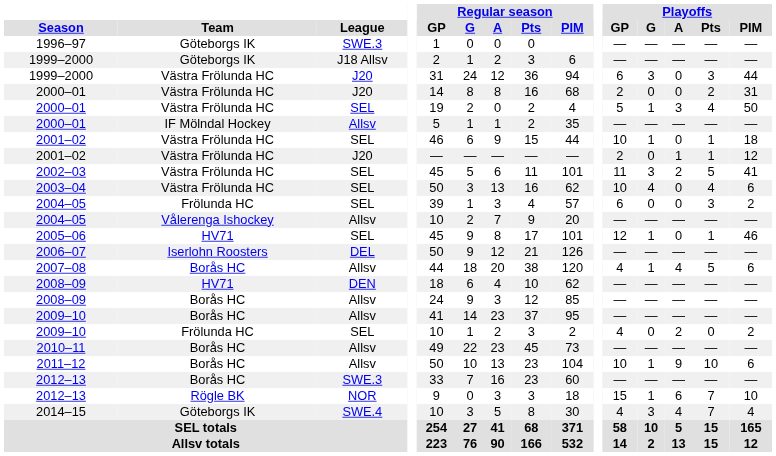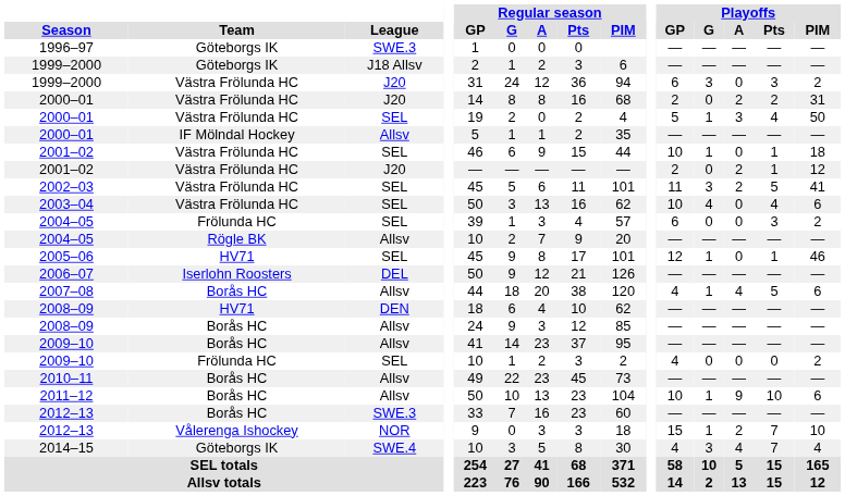 <table border="0" cellpadding="1" cellspacing="0" style="text-align:center; width:60em;">
 <tr style="background:#e0e0e0;">
 <th colspan="3"  bgcolor="#ffffff"> </th>
 <th rowspan="99" bgcolor="#ffffff"> </th>
 <th colspan="5"><a href='#'>Regular season</a></th>
 <th rowspan="99" bgcolor="#ffffff"> </th>
 <th colspan="5"><a href='#'>Playoffs</a></th>
 </tr>
 <tr style="background:#e0e0e0;">
 <th><a href='#'>Season</a></th>
 <th>Team</th>
 <th>League</th>
 <th>GP</th>
 <th><a href='#'>G</a></th>
 <th><a href='#'>A</a></th>
 <th><a href='#'>Pts</a></th>
 <th><a href='#'>PIM</a></th>
 <th>GP</th>
 <th>G</th>
 <th>A</th>
 <th>Pts</th>
 <th>PIM</th>
 </tr>
 <tr>
 <td>1996–97</td>
 <td>Göteborgs IK</td>
 <td><a href='#'>SWE.3</a></td>
 <td>1</td>
 <td>0</td>
 <td>0</td>
 <td>0</td>
 <td></td>
 <td>—</td>
 <td>—</td>
 <td>—</td>
 <td>—</td>
 <td>—</td>
 </tr>
 <tr bgcolor="#f0f0f0">
 <td>1999–2000</td>
 <td>Göteborgs IK</td>
 <td>J18 Allsv</td>
 <td>2</td>
 <td>1</td>
 <td>2</td>
 <td>3</td>
 <td>6</td>
 <td>—</td>
 <td>—</td>
 <td>—</td>
 <td>—</td>
 <td>—</td>
 </tr>
 <tr>
 <td>1999–2000</td>
 <td>Västra Frölunda HC</td>
 <td><a href='#'>J20</a></td>
 <td>31</td>
 <td>24</td>
 <td>12</td>
 <td>36</td>
 <td>94</td>
 <td>6</td>
 <td>3</td>
 <td>0</td>
 <td>3</td>
-<td>44</td>
+<td>2</td>
 </tr>
 <tr bgcolor="#f0f0f0">
 <td>2000–01</td>
 <td>Västra Frölunda HC</td>
 <td>J20</td>
 <td>14</td>
 <td>8</td>
 <td>8</td>
 <td>16</td>
 <td>68</td>
 <td>2</td>
 <td>0</td>
-<td>0</td>
+<td>2</td>
 <td>2</td>
 <td>31</td>
 </tr>
 <tr>
 <td><a href='#'>2000–01</a></td>
 <td>Västra Frölunda HC</td>
 <td><a href='#'>SEL</a></td>
 <td>19</td>
 <td>2</td>
 <td>0</td>
 <td>2</td>
 <td>4</td>
 <td>5</td>
 <td>1</td>
 <td>3</td>
 <td>4</td>
 <td>50</td>
 </tr>
 <tr bgcolor="#f0f0f0">
 <td><a href='#'>2000–01</a></td>
 <td>IF Mölndal Hockey</td>
 <td><a href='#'>Allsv</a></td>
 <td>5</td>
 <td>1</td>
 <td>1</td>
 <td>2</td>
 <td>35</td>
 <td>—</td>
 <td>—</td>
 <td>—</td>
 <td>—</td>
 <td>—</td>
 </tr>
 <tr>
 <td><a href='#'>2001–02</a></td>
 <td>Västra Frölunda HC</td>
 <td>SEL</td>
 <td>46</td>
 <td>6</td>
 <td>9</td>
 <td>15</td>
 <td>44</td>
 <td>10</td>
 <td>1</td>
 <td>0</td>
 <td>1</td>
 <td>18</td>
 </tr>
 <tr bgcolor="#f0f0f0">
 <td>2001–02</td>
 <td>Västra Frölunda HC</td>
 <td>J20</td>
 <td>—</td>
 <td>—</td>
 <td>—</td>
 <td>—</td>
 <td>—</td>
 <td>2</td>
 <td>0</td>
-<td>1</td>
+<td>2</td>
 <td>1</td>
 <td>12</td>
 </tr>
 <tr>
 <td><a href='#'>2002–03</a></td>
 <td>Västra Frölunda HC</td>
 <td>SEL</td>
 <td>45</td>
 <td>5</td>
 <td>6</td>
 <td>11</td>
 <td>101</td>
 <td>11</td>
 <td>3</td>
 <td>2</td>
 <td>5</td>
 <td>41</td>
 </tr>
 <tr bgcolor="#f0f0f0">
 <td><a href='#'>2003–04</a></td>
 <td>Västra Frölunda HC</td>
 <td>SEL</td>
 <td>50</td>
 <td>3</td>
 <td>13</td>
 <td>16</td>
 <td>62</td>
 <td>10</td>
 <td>4</td>
 <td>0</td>
 <td>4</td>
 <td>6</td>
 </tr>
 <tr>
 <td><a href='#'>2004–05</a></td>
 <td>Frölunda HC</td>
 <td>SEL</td>
 <td>39</td>
 <td>1</td>
 <td>3</td>
 <td>4</td>
 <td>57</td>
 <td>6</td>
 <td>0</td>
 <td>0</td>
 <td>3</td>
 <td>2</td>
 </tr>
 <tr bgcolor="#f0f0f0">
 <td><a href='#'>2004–05</a></td>
-<td><a href='#'>Vålerenga Ishockey</a></td>
+<td><a href='#'>Rögle BK</a></td>
 <td>Allsv</td>
 <td>10</td>
 <td>2</td>
 <td>7</td>
 <td>9</td>
 <td>20</td>
 <td>—</td>
 <td>—</td>
 <td>—</td>
 <td>—</td>
 <td>—</td>
 </tr>
 <tr>
 <td><a href='#'>2005–06</a></td>
 <td><a href='#'>HV71</a></td>
 <td>SEL</td>
 <td>45</td>
 <td>9</td>
 <td>8</td>
 <td>17</td>
 <td>101</td>
 <td>12</td>
 <td>1</td>
 <td>0</td>
 <td>1</td>
 <td>46</td>
 </tr>
 <tr bgcolor="#f0f0f0">
 <td><a href='#'>2006–07</a></td>
 <td><a href='#'>Iserlohn Roosters</a></td>
 <td><a href='#'>DEL</a></td>
 <td>50</td>
 <td>9</td>
 <td>12</td>
 <td>21</td>
 <td>126</td>
 <td>—</td>
 <td>—</td>
 <td>—</td>
 <td>—</td>
 <td>—</td>
 </tr>
 <tr>
 <td><a href='#'>2007–08</a></td>
 <td><a href='#'>Borås HC</a></td>
 <td>Allsv</td>
 <td>44</td>
 <td>18</td>
 <td>20</td>
 <td>38</td>
 <td>120</td>
 <td>4</td>
 <td>1</td>
 <td>4</td>
 <td>5</td>
 <td>6</td>
 </tr>
 <tr bgcolor="#f0f0f0">
 <td><a href='#'>2008–09</a></td>
 <td><a href='#'>HV71</a></td>
 <td><a href='#'>DEN</a></td>
 <td>18</td>
 <td>6</td>
 <td>4</td>
 <td>10</td>
 <td>62</td>
 <td>—</td>
 <td>—</td>
 <td>—</td>
 <td>—</td>
 <td>—</td>
 </tr>
 <tr>
 <td><a href='#'>2008–09</a></td>
 <td>Borås HC</td>
 <td>Allsv</td>
 <td>24</td>
 <td>9</td>
 <td>3</td>
 <td>12</td>
 <td>85</td>
 <td>—</td>
 <td>—</td>
 <td>—</td>
 <td>—</td>
 <td>—</td>
 </tr>
 <tr bgcolor="#f0f0f0">
 <td><a href='#'>2009–10</a></td>
 <td>Borås HC</td>
 <td>Allsv</td>
 <td>41</td>
 <td>14</td>
 <td>23</td>
 <td>37</td>
 <td>95</td>
 <td>—</td>
 <td>—</td>
 <td>—</td>
 <td>—</td>
 <td>—</td>
 </tr>
 <tr>
 <td><a href='#'>2009–10</a></td>
 <td>Frölunda HC</td>
 <td>SEL</td>
 <td>10</td>
 <td>1</td>
 <td>2</td>
 <td>3</td>
 <td>2</td>
 <td>4</td>
 <td>0</td>
-<td>2</td>
+<td>0</td>
 <td>0</td>
 <td>2</td>
 </tr>
 <tr bgcolor="#f0f0f0">
 <td><a href='#'>2010–11</a></td>
 <td>Borås HC</td>
 <td>Allsv</td>
 <td>49</td>
 <td>22</td>
 <td>23</td>
 <td>45</td>
 <td>73</td>
 <td>—</td>
 <td>—</td>
 <td>—</td>
 <td>—</td>
 <td>—</td>
 </tr>
 <tr>
 <td><a href='#'>2011–12</a></td>
 <td>Borås HC</td>
 <td>Allsv</td>
 <td>50</td>
 <td>10</td>
 <td>13</td>
 <td>23</td>
 <td>104</td>
 <td>10</td>
 <td>1</td>
 <td>9</td>
 <td>10</td>
 <td>6</td>
 </tr>
 <tr bgcolor="#f0f0f0">
 <td><a href='#'>2012–13</a></td>
 <td>Borås HC</td>
 <td><a href='#'>SWE.3</a></td>
 <td>33</td>
 <td>7</td>
 <td>16</td>
 <td>23</td>
 <td>60</td>
 <td>—</td>
 <td>—</td>
 <td>—</td>
 <td>—</td>
 <td>—</td>
 </tr>
 <tr>
 <td><a href='#'>2012–13</a></td>
-<td><a href='#'>Rögle BK</a></td>
+<td><a href='#'>Vålerenga Ishockey</a></td>
 <td><a href='#'>NOR</a></td>
 <td>9</td>
 <td>0</td>
 <td>3</td>
 <td>3</td>
 <td>18</td>
 <td>15</td>
 <td>1</td>
-<td>6</td>
+<td>2</td>
 <td>7</td>
 <td>10</td>
 </tr>
 <tr bgcolor="#f0f0f0">
 <td>2014–15</td>
 <td>Göteborgs IK</td>
 <td><a href='#'>SWE.4</a></td>
 <td>10</td>
 <td>3</td>
 <td>5</td>
 <td>8</td>
 <td>30</td>
 <td>4</td>
 <td>3</td>
 <td>4</td>
 <td>7</td>
 <td>4</td>
 </tr>
 <tr bgcolor="#e0e0e0">
 <th colspan="3">SEL totals</th>
 <th>254</th>
 <th>27</th>
 <th>41</th>
 <th>68</th>
 <th>371</th>
 <th>58</th>
 <th>10</th>
 <th>5</th>
 <th>15</th>
 <th>165</th>
 </tr>
 <tr bgcolor="#e0e0e0">
 <th colspan="3">Allsv totals</th>
 <th>223</th>
 <th>76</th>
 <th>90</th>
 <th>166</th>
 <th>532</th>
 <th>14</th>
 <th>2</th>
 <th>13</th>
 <th>15</th>
 <th>12</th>
 </tr>
 </table>
